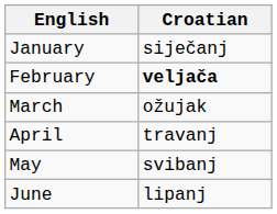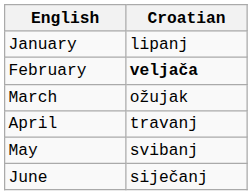 <table class="wikitable" style="width:15em">
 <tr>
 <th>English</th>
 <th>Croatian</th>
 </tr>
 <tr>
 <td>January</td>
-<td>siječanj</td>
+<td>lipanj</td>
 </tr>
 <tr>
 <td>February</td>
 <td><strong>veljača</strong></td>
 </tr>
 <tr>
 <td>March</td>
 <td>ožujak</td>
 </tr>
 <tr>
 <td>April</td>
 <td>travanj</td>
 </tr>
 <tr>
 <td>May</td>
 <td>svibanj</td>
 </tr>
 <tr>
 <td>June</td>
-<td>lipanj</td>
+<td>siječanj</td>
 </tr>
 </table>
